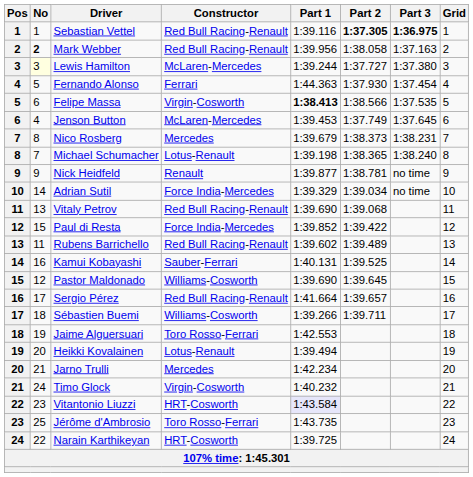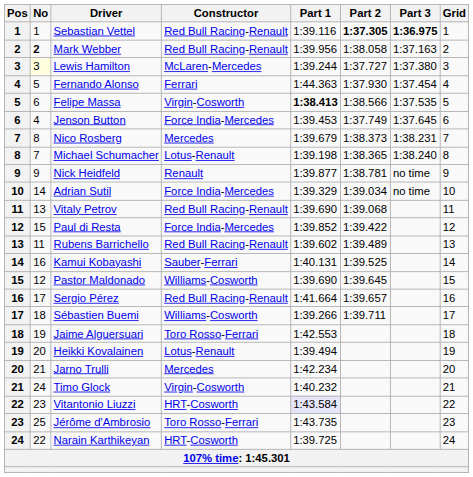 <table class="wikitable sortable" style="font-size:85%">
 <tr>
 <th>Pos</th>
 <th>No</th>
 <th>Driver</th>
 <th>Constructor</th>
 <th>Part 1</th>
 <th>Part 2</th>
 <th>Part 3</th>
 <th>Grid</th>
 </tr>
 <tr>
 <th>1</th>
 <td>1</td>
 <td> <a href='#'>Sebastian Vettel</a></td>
 <td><a href='#'>Red Bull Racing</a>-<a href='#'>Renault</a></td>
 <td>1:39.116</td>
 <td><strong>1:37.305</strong></td>
 <td><strong>1:36.975</strong></td>
 <td>1</td>
 </tr>
 <tr>
 <th>2</th>
 <td><strong>2</strong></td>
 <td> <a href='#'>Mark Webber</a></td>
 <td><a href='#'>Red Bull Racing</a>-<a href='#'>Renault</a></td>
 <td>1:39.956</td>
 <td>1:38.058</td>
 <td>1:37.163</td>
 <td>2</td>
 </tr>
 <tr>
 <th>3</th>
 <td style="background: lightyellow;">3</td>
 <td> <a href='#'>Lewis Hamilton</a></td>
 <td><a href='#'>McLaren</a>-<a href='#'>Mercedes</a></td>
 <td>1:39.244</td>
 <td>1:37.727</td>
 <td>1:37.380</td>
 <td>3</td>
 </tr>
 <tr>
 <th>4</th>
 <td>5</td>
 <td> <a href='#'>Fernando Alonso</a></td>
 <td><a href='#'>Ferrari</a></td>
 <td>1:44.363</td>
 <td>1:37.930</td>
 <td>1:37.454</td>
 <td>4</td>
 </tr>
 <tr>
 <th>5</th>
 <td>6</td>
 <td> <a href='#'>Felipe Massa</a></td>
 <td><a href='#'>Virgin</a>-<a href='#'>Cosworth</a></td>
 <td><strong>1:38.413</strong></td>
 <td>1:38.566</td>
 <td>1:37.535</td>
 <td>5</td>
 </tr>
 <tr>
 <th>6</th>
 <td>4</td>
 <td> <a href='#'>Jenson Button</a></td>
-<td><a href='#'>McLaren</a>-<a href='#'>Mercedes</a></td>
+<td><a href='#'>Force India</a>-<a href='#'>Mercedes</a></td>
 <td>1:39.453</td>
 <td>1:37.749</td>
 <td>1:37.645</td>
 <td>6</td>
 </tr>
 <tr>
 <th>7</th>
 <td>8</td>
 <td> <a href='#'>Nico Rosberg</a></td>
 <td><a href='#'>Mercedes</a></td>
 <td>1:39.679</td>
 <td>1:38.373</td>
 <td>1:38.231</td>
 <td>7</td>
 </tr>
 <tr>
 <th>8</th>
 <td>7</td>
 <td> <a href='#'>Michael Schumacher</a></td>
 <td><a href='#'>Lotus</a>-<a href='#'>Renault</a></td>
 <td>1:39.198</td>
 <td>1:38.365</td>
 <td>1:38.240</td>
 <td>8</td>
 </tr>
 <tr>
 <th>9</th>
 <td>9</td>
 <td> <a href='#'>Nick Heidfeld</a></td>
 <td><a href='#'>Renault</a></td>
 <td>1:39.877</td>
 <td>1:38.781</td>
 <td>no time</td>
 <td>9</td>
 </tr>
 <tr>
 <th>10</th>
 <td>14</td>
 <td> <a href='#'>Adrian Sutil</a></td>
 <td><a href='#'>Force India</a>-<a href='#'>Mercedes</a></td>
 <td>1:39.329</td>
 <td>1:39.034</td>
 <td>no time</td>
 <td>10</td>
 </tr>
 <tr>
 <th>11</th>
 <td>13</td>
 <td> <a href='#'>Vitaly Petrov</a></td>
 <td><a href='#'>Red Bull Racing</a>-<a href='#'>Renault</a></td>
 <td>1:39.690</td>
 <td>1:39.068</td>
 <td></td>
 <td>11</td>
 </tr>
 <tr>
 <th>12</th>
 <td>15</td>
 <td> <a href='#'>Paul di Resta</a></td>
 <td><a href='#'>Force India</a>-<a href='#'>Mercedes</a></td>
 <td>1:39.852</td>
 <td>1:39.422</td>
 <td></td>
 <td>12</td>
 </tr>
 <tr>
 <th>13</th>
 <td>11</td>
 <td> <a href='#'>Rubens Barrichello</a></td>
 <td><a href='#'>Red Bull Racing</a>-<a href='#'>Renault</a></td>
 <td>1:39.602</td>
 <td>1:39.489</td>
 <td></td>
 <td>13</td>
 </tr>
 <tr>
 <th>14</th>
 <td>16</td>
 <td> <a href='#'>Kamui Kobayashi</a></td>
 <td><a href='#'>Sauber</a>-<a href='#'>Ferrari</a></td>
 <td>1:40.131</td>
 <td>1:39.525</td>
 <td></td>
 <td>14</td>
 </tr>
 <tr>
 <th>15</th>
 <td>12</td>
 <td> <a href='#'>Pastor Maldonado</a></td>
 <td><a href='#'>Williams</a>-<a href='#'>Cosworth</a></td>
 <td>1:39.690</td>
 <td>1:39.645</td>
 <td></td>
 <td>15</td>
 </tr>
 <tr>
 <th>16</th>
 <td>17</td>
 <td> <a href='#'>Sergio Pérez</a></td>
 <td><a href='#'>Red Bull Racing</a>-<a href='#'>Renault</a></td>
 <td>1:41.664</td>
 <td>1:39.657</td>
 <td></td>
 <td>16</td>
 </tr>
 <tr>
 <th>17</th>
 <td>18</td>
 <td> <a href='#'>Sébastien Buemi</a></td>
 <td><a href='#'>Williams</a>-<a href='#'>Cosworth</a></td>
 <td>1:39.266</td>
 <td>1:39.711</td>
 <td></td>
 <td>17</td>
 </tr>
 <tr>
 <th>18</th>
 <td>19</td>
 <td> <a href='#'>Jaime Alguersuari</a></td>
 <td><a href='#'>Toro Rosso</a>-<a href='#'>Ferrari</a></td>
 <td>1:42.553</td>
 <td></td>
 <td></td>
 <td>18</td>
 </tr>
 <tr>
 <th>19</th>
 <td>20</td>
 <td> <a href='#'>Heikki Kovalainen</a></td>
 <td><a href='#'>Lotus</a>-<a href='#'>Renault</a></td>
 <td>1:39.494</td>
 <td></td>
 <td></td>
 <td>19</td>
 </tr>
 <tr>
 <th>20</th>
 <td>21</td>
 <td> <a href='#'>Jarno Trulli</a></td>
 <td><a href='#'>Mercedes</a></td>
 <td>1:42.234</td>
 <td></td>
 <td></td>
 <td>20</td>
 </tr>
 <tr>
 <th>21</th>
 <td>24</td>
 <td> <a href='#'>Timo Glock</a></td>
 <td><a href='#'>Virgin</a>-<a href='#'>Cosworth</a></td>
 <td>1:40.232</td>
 <td></td>
 <td></td>
 <td>21</td>
 </tr>
 <tr>
 <th>22</th>
 <td>23</td>
 <td> <a href='#'>Vitantonio Liuzzi</a></td>
 <td><a href='#'>HRT</a>-<a href='#'>Cosworth</a></td>
 <td style="background: lavender;">1:43.584</td>
 <td></td>
 <td></td>
 <td>22</td>
 </tr>
 <tr>
 <th>23</th>
 <td>25</td>
 <td> <a href='#'>Jérôme d'Ambrosio</a></td>
 <td><a href='#'>Toro Rosso</a>-<a href='#'>Ferrari</a></td>
 <td>1:43.735</td>
 <td></td>
 <td></td>
 <td>23</td>
 </tr>
 <tr>
 <th>24</th>
 <td>22</td>
 <td> <a href='#'>Narain Karthikeyan</a></td>
 <td><a href='#'>HRT</a>-<a href='#'>Cosworth</a></td>
 <td>1:39.725</td>
 <td></td>
 <td></td>
 <td>24</td>
 </tr>
 <tr>
 <th colspan=8><a href='#'>107% time</a>: 1:45.301</th>
 </tr>
 <tr>
 <th colspan="8"></th>
 </tr>
 </table>
